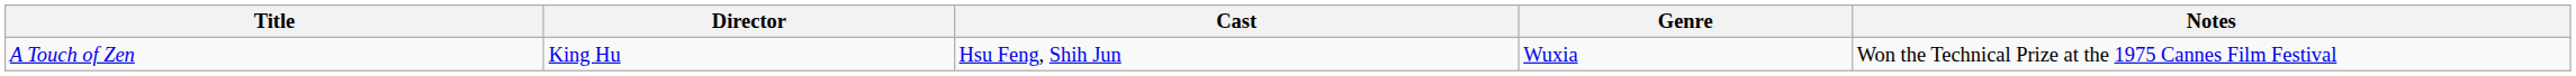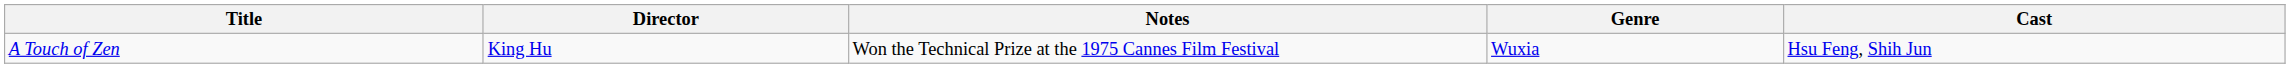 <table class="wikitable" width= "100%">
 <tr>
 <th width=21%>Title</th>
 <th width=16%>Director</th>
+<th width=28%>Notes</th>
+<th width=13%>Genre</th>
 <th width=22%>Cast</th>
-<th width=13%>Genre</th>
-<th width=28%>Notes</th>
 </tr>
 <tr>
 <td><em><a href='#'>A Touch of Zen</a></em></td>
 <td><a href='#'>King Hu</a></td>
+<td>Won the Technical Prize at the <a href='#'>1975 Cannes Film Festival</a></td>
+<td><a href='#'>Wuxia</a></td>
 <td><a href='#'>Hsu Feng</a>, <a href='#'>Shih Jun</a></td>
-<td><a href='#'>Wuxia</a></td>
-<td>Won the Technical Prize at the <a href='#'>1975 Cannes Film Festival</a></td>
 </tr>
 </table>
